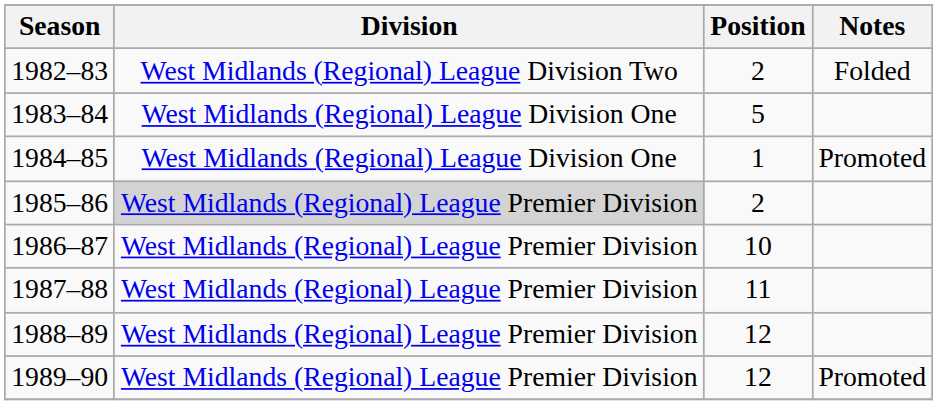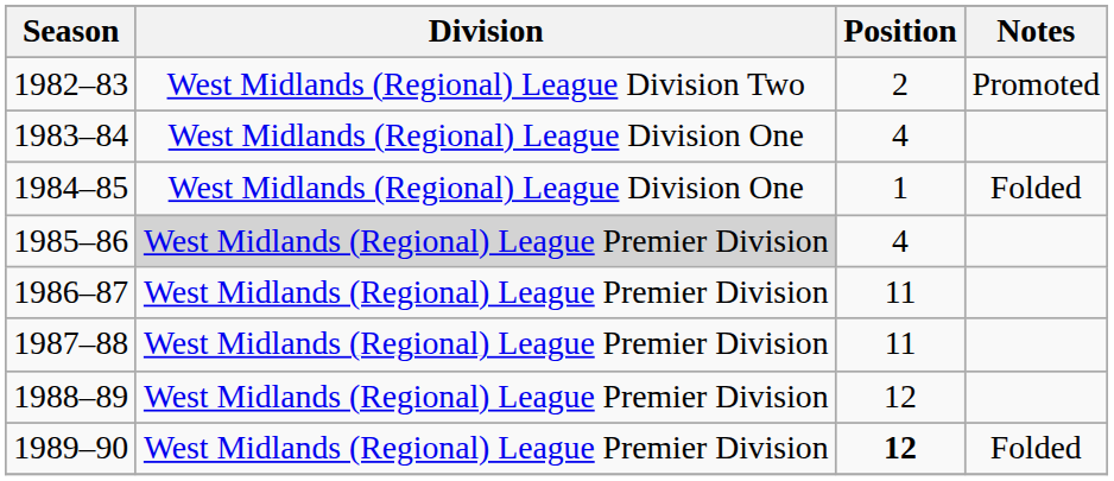 <table class="wikitable" style="text-align: center">
 <tr>
 </tr>
 <tr>
 <th>Season</th>
 <th>Division</th>
 <th>Position</th>
 <th>Notes</th>
 </tr>
 <tr>
 <td>1982–83</td>
 <td><a href='#'>West Midlands (Regional) League</a> Division Two</td>
 <td>2</td>
-<td>Folded</td>
+<td>Promoted</td>
 </tr>
 <tr>
 <td>1983–84</td>
 <td><a href='#'>West Midlands (Regional) League</a> Division One</td>
-<td>5</td>
+<td>4</td>
 <td></td>
 </tr>
 <tr>
 <td>1984–85</td>
 <td><a href='#'>West Midlands (Regional) League</a> Division One</td>
 <td>1</td>
-<td>Promoted</td>
+<td>Folded</td>
 </tr>
 <tr>
 <td>1985–86</td>
 <td style="background: lightgrey;"><a href='#'>West Midlands (Regional) League</a> Premier Division</td>
-<td>2</td>
+<td>4</td>
 <td></td>
 </tr>
 <tr>
 <td>1986–87</td>
 <td><a href='#'>West Midlands (Regional) League</a> Premier Division</td>
-<td>10</td>
+<td>11</td>
 <td></td>
 </tr>
 <tr>
 <td>1987–88</td>
 <td><a href='#'>West Midlands (Regional) League</a> Premier Division</td>
 <td>11</td>
 <td></td>
 </tr>
 <tr>
 <td>1988–89</td>
 <td><a href='#'>West Midlands (Regional) League</a> Premier Division</td>
 <td>12</td>
 <td></td>
 </tr>
 <tr>
 <td>1989–90</td>
 <td><a href='#'>West Midlands (Regional) League</a> Premier Division</td>
-<td>12</td>
-<td>Promoted</td>
+<td><strong>12</strong></td>
+<td>Folded</td>
 </tr>
 <tr>
 </tr>
 </table>
